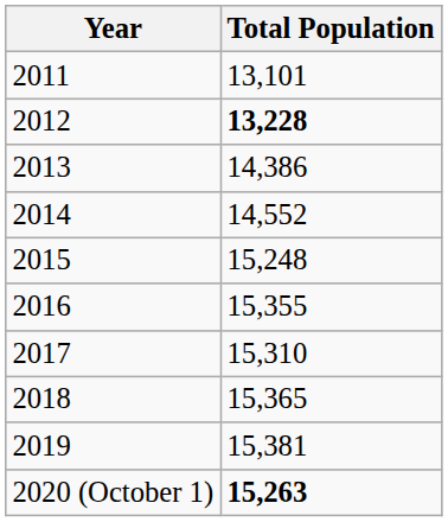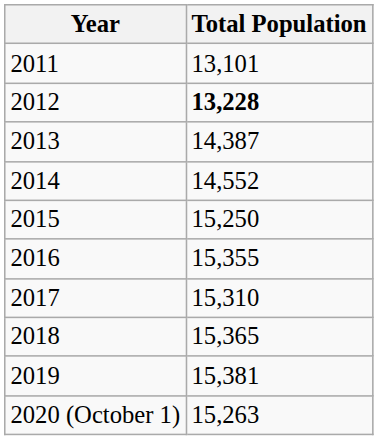 <table class="wikitable">
 <tr>
 <th>Year</th>
 <th>Total Population</th>
 </tr>
 <tr>
 <td>2011</td>
 <td>13,101</td>
 </tr>
 <tr>
 <td>2012</td>
 <td><strong>13,228</strong></td>
 </tr>
 <tr>
 <td>2013</td>
-<td>14,386</td>
+<td>14,387</td>
 </tr>
 <tr>
 <td>2014</td>
 <td>14,552</td>
 </tr>
 <tr>
 <td>2015</td>
-<td>15,248</td>
+<td>15,250</td>
 </tr>
 <tr>
 <td>2016</td>
 <td>15,355</td>
 </tr>
 <tr>
 <td>2017</td>
 <td>15,310</td>
 </tr>
 <tr>
 <td>2018</td>
 <td>15,365</td>
 </tr>
 <tr>
 <td>2019</td>
 <td>15,381</td>
 </tr>
 <tr>
 <td>2020 (October 1)</td>
-<td><strong>15,263</strong></td>
+<td>15,263</td>
 </tr>
 </table>
